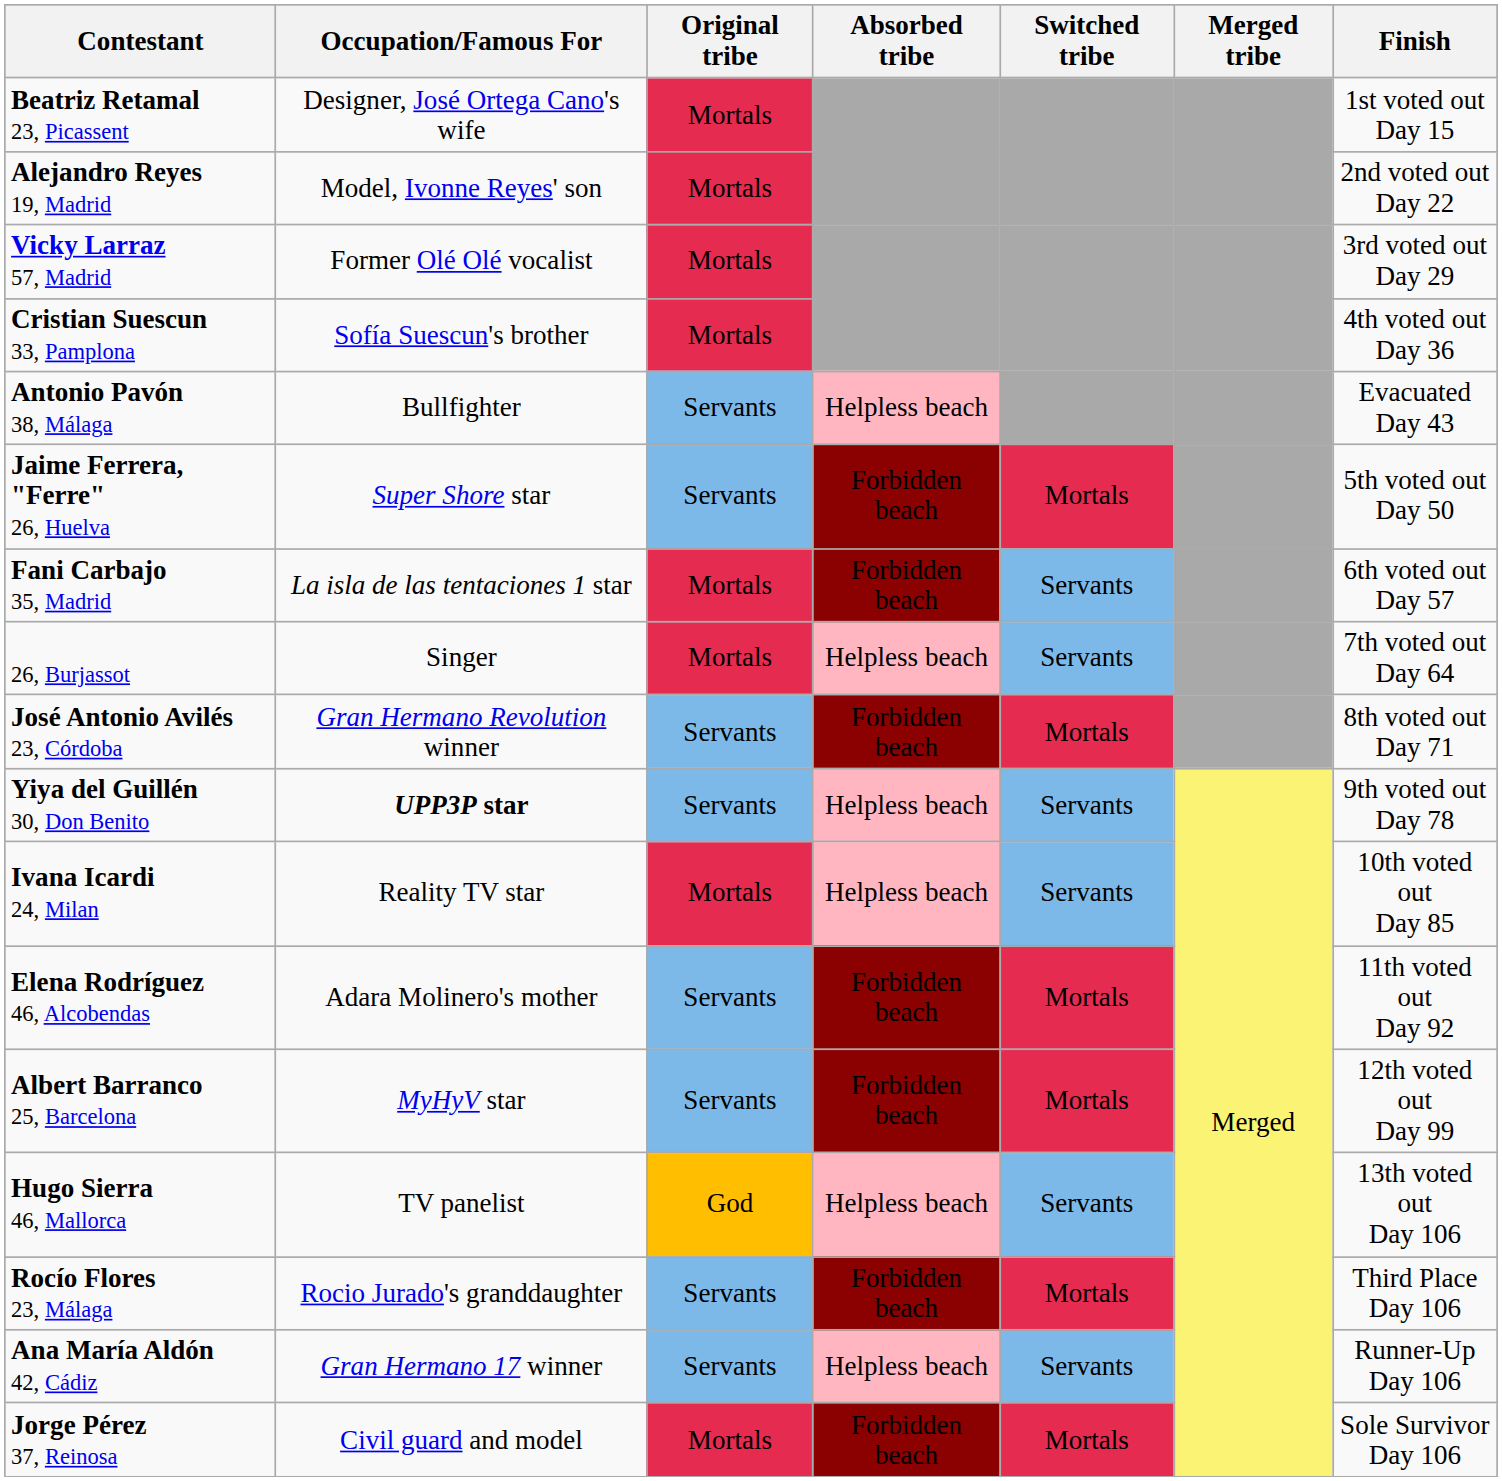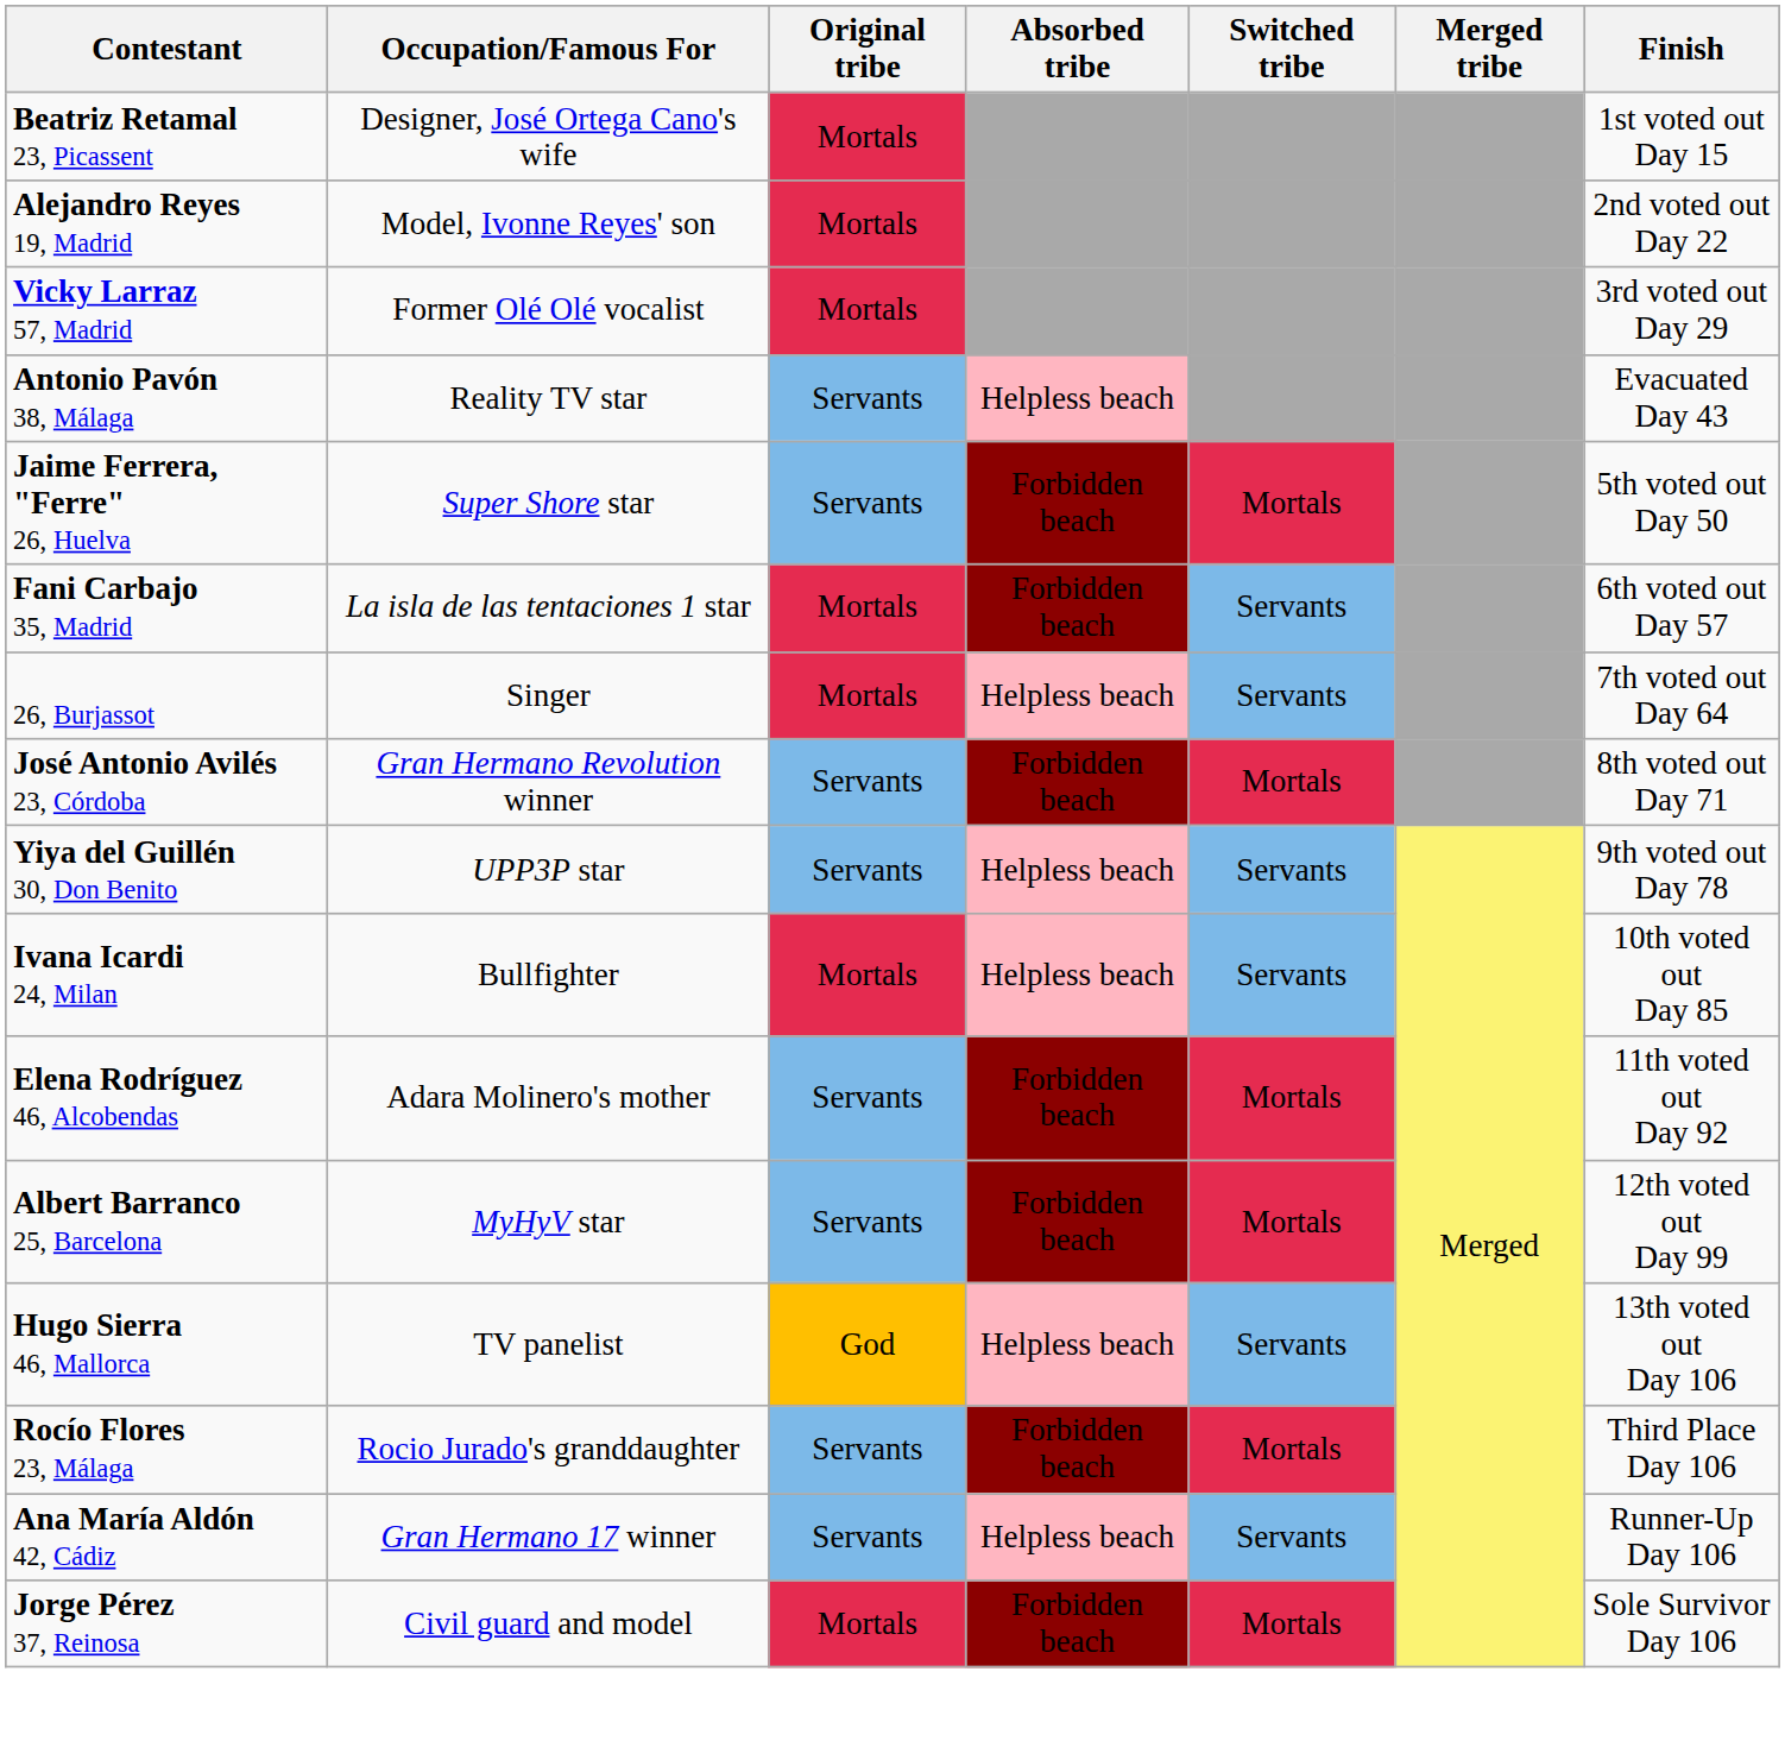 <table class="wikitable" style="margin:auto; text-align:center">
 <tr>
 <th>Contestant</th>
 <th>Occupation/Famous For</th>
 <th>Original tribe</th>
 <th>Absorbed tribe</th>
 <th>Switched tribe</th>
 <th>Merged tribe</th>
 <th>Finish</th>
 </tr>
 <tr>
 <td align="left"><strong>Beatriz Retamal</strong> <br><small>23, <a href='#'>Picassent</a></small></td>
 <td>Designer, <a href='#'>José Ortega Cano</a>'s wife</td>
 <td style="background-color:#E52B50;">Mortals</td>
 <td style="background-color: darkgray;"></td>
 <td style="background-color: darkgray;"></td>
 <td style="background-color: darkgray;"></td>
 <td>1st voted out<br>Day 15</td>
 </tr>
 <tr>
 <td align="left"><strong>Alejandro Reyes</strong> <br><small>19, <a href='#'>Madrid</a></small></td>
 <td>Model, <a href='#'>Ivonne Reyes</a>' son</td>
 <td style="background-color:#E52B50;">Mortals</td>
 <td style="background-color: darkgray;"></td>
 <td style="background-color: darkgray;"></td>
 <td style="background-color: darkgray;"></td>
 <td>2nd voted out<br>Day 22</td>
 </tr>
 <tr>
 <td align="left"><strong><a href='#'>Vicky Larraz</a></strong> <br><small>57, <a href='#'>Madrid</a></small></td>
 <td>Former <a href='#'>Olé Olé</a> vocalist</td>
 <td style="background-color:#E52B50;">Mortals</td>
 <td style="background-color: darkgray;"></td>
 <td style="background-color: darkgray;"></td>
 <td style="background-color: darkgray;"></td>
 <td>3rd voted out<br>Day 29</td>
 </tr>
 <tr>
-<td align="left"><strong>Cristian Suescun</strong> <br><small>33, <a href='#'>Pamplona</a></small></td>
-<td><a href='#'>Sofía Suescun</a>'s brother</td>
-<td style="background-color:#E52B50;">Mortals</td>
-<td style="background-color: darkgray;"></td>
-<td style="background-color: darkgray;"></td>
-<td style="background-color: darkgray;"></td>
-<td>4th voted out<br>Day 36</td>
-</tr>
-<tr>
 <td align="left"><strong>Antonio Pavón</strong> <br><small>38, <a href='#'>Málaga</a></small></td>
-<td>Bullfighter</td>
+<td>Reality TV star</td>
 <td style="background-color:#7CB9E8;">Servants</td>
 <td style="background-color:lightpink;">Helpless beach</td>
 <td style="background-color: darkgray;"></td>
 <td style="background-color: darkgray;"></td>
 <td>Evacuated<br>Day 43</td>
 </tr>
 <tr>
 <td align="left"><strong>Jaime Ferrera, "Ferre"</strong> <br><small>26, <a href='#'>Huelva</a></small></td>
 <td><em><a href='#'>Super Shore</a></em> star</td>
 <td style="background-color:#7CB9E8;">Servants</td>
 <td style="background-color: darkred;"><span>Forbidden beach</span></td>
 <td style="background-color:#E52B50;">Mortals</td>
 <td style="background-color: darkgray;"></td>
 <td>5th voted out<br>Day 50</td>
 </tr>
 <tr>
 <td align="left"><strong>Fani Carbajo</strong> <br><small>35, <a href='#'>Madrid</a></small></td>
 <td><em>La isla de las tentaciones 1</em> star</td>
 <td style="background-color:#E52B50;">Mortals</td>
 <td style="background-color: darkred;"><span>Forbidden beach</span></td>
 <td style="background-color:#7CB9E8;">Servants</td>
 <td style="background-color: darkgray;"></td>
 <td>6th voted out<br>Day 57</td>
 </tr>
 <tr>
 <td align="left"><strong></strong> <br><small>26, <a href='#'>Burjassot</a></small></td>
 <td>Singer</td>
 <td style="background-color:#E52B50;">Mortals</td>
 <td style="background-color:lightpink;">Helpless beach</td>
 <td style="background-color:#7CB9E8;">Servants</td>
 <td style="background-color: darkgray;"></td>
 <td>7th voted out<br>Day 64</td>
 </tr>
 <tr>
 <td align="left"><strong>José Antonio Avilés</strong> <br><small>23, <a href='#'>Córdoba</a></small></td>
 <td><em><a href='#'>Gran Hermano Revolution</a></em> winner</td>
 <td style="background-color:#7CB9E8;">Servants</td>
 <td style="background-color: darkred;"><span>Forbidden beach</span></td>
 <td style="background-color:#E52B50;">Mortals</td>
 <td style="background-color: darkgray;"></td>
 <td>8th voted out<br>Day 71</td>
 </tr>
 <tr>
 <td align="left"><strong>Yiya del Guillén</strong> <br><small>30, <a href='#'>Don Benito</a></small></td>
-<td><strong><em>UPP3P</em> star</strong></td>
+<td><em>UPP3P</em> star</td>
 <td style="background-color:#7CB9E8;">Servants</td>
 <td style="background-color:lightpink;">Helpless beach</td>
 <td style="background-color:#7CB9E8;">Servants</td>
 <td bgcolor="#FBF373" rowspan=8 align="center">Merged</td>
 <td>9th voted out<br>Day 78</td>
 </tr>
 <tr>
 <td align="left"><strong>Ivana Icardi</strong> <br><small>24,  <a href='#'>Milan</a></small></td>
-<td>Reality TV star</td>
+<td>Bullfighter</td>
 <td style="background-color:#E52B50;">Mortals</td>
 <td style="background-color:lightpink;">Helpless beach</td>
 <td style="background-color:#7CB9E8;">Servants</td>
 <td>10th voted out<br>Day 85</td>
 </tr>
 <tr>
 <td align="left"><strong>Elena Rodríguez</strong> <br><small>46, <a href='#'>Alcobendas</a></small></td>
 <td>Adara Molinero's mother</td>
 <td style="background-color:#7CB9E8;">Servants</td>
 <td style="background-color: darkred;"><span>Forbidden beach</span></td>
 <td style="background-color:#E52B50;">Mortals</td>
 <td>11th voted out<br>Day 92</td>
 </tr>
 <tr>
 <td align="left"><strong>Albert Barranco</strong> <br><small>25, <a href='#'>Barcelona</a></small></td>
 <td><em><a href='#'>MyHyV</a></em> star</td>
 <td style="background-color:#7CB9E8;">Servants</td>
 <td style="background-color: darkred;"><span>Forbidden beach</span></td>
 <td style="background-color:#E52B50;">Mortals</td>
 <td>12th voted out<br>Day 99</td>
 </tr>
 <tr>
 <td align="left"><strong>Hugo Sierra</strong> <br><small>46,  <a href='#'>Mallorca</a></small></td>
 <td>TV panelist</td>
 <td style="background-color:#FFBF00;">God</td>
 <td style="background-color:lightpink;">Helpless beach</td>
 <td style="background-color:#7CB9E8;">Servants</td>
 <td>13th voted out<br>Day 106</td>
 </tr>
 <tr>
 <td align="left"><strong>Rocío Flores</strong> <br><small>23, <a href='#'>Málaga</a></small></td>
 <td><a href='#'>Rocio Jurado</a>'s granddaughter</td>
 <td style="background-color:#7CB9E8;">Servants</td>
 <td style="background-color: darkred;"><span>Forbidden beach</span></td>
 <td style="background-color:#E52B50;">Mortals</td>
 <td>Third Place<br>Day 106</td>
 </tr>
 <tr>
 <td align="left"><strong>Ana María Aldón</strong> <br><small>42, <a href='#'>Cádiz</a></small></td>
 <td><em><a href='#'>Gran Hermano 17</a></em> winner</td>
 <td style="background-color:#7CB9E8;">Servants</td>
 <td style="background-color:lightpink;">Helpless beach</td>
 <td style="background-color:#7CB9E8;">Servants</td>
 <td>Runner-Up<br>Day 106</td>
 </tr>
 <tr>
 <td align="left"><strong>Jorge Pérez</strong> <br><small>37, <a href='#'>Reinosa</a></small></td>
 <td><a href='#'>Civil guard</a> and model</td>
 <td style="background-color:#E52B50;">Mortals</td>
 <td style="background-color: darkred;"><span>Forbidden beach</span></td>
 <td style="background-color:#E52B50;">Mortals</td>
 <td>Sole Survivor<br>Day 106</td>
 </tr>
 </table>
